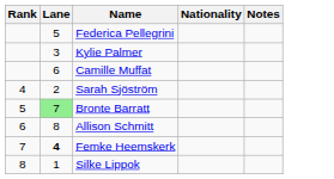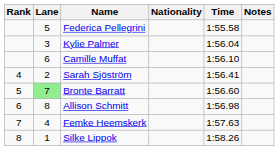 <table class="wikitable sortable" style="text-align:center">
 <tr>
 <th>Rank</th>
 <th>Lane</th>
 <th>Name</th>
 <th>Nationality</th>
+<th>Time</th>
 <th>Notes</th>
 </tr>
 <tr>
 <td></td>
 <td>5</td>
 <td align=left><a href='#'>Federica Pellegrini</a></td>
 <td align=left></td>
+<td>1:55.58</td>
 <td></td>
 </tr>
 <tr>
 <td></td>
 <td>3</td>
 <td align=left><a href='#'>Kylie Palmer</a></td>
 <td align=left></td>
+<td>1:56.04</td>
 <td></td>
 </tr>
 <tr>
 <td></td>
 <td>6</td>
 <td align=left><a href='#'>Camille Muffat</a></td>
 <td align=left></td>
+<td>1:56.10</td>
 <td></td>
 </tr>
 <tr>
 <td>4</td>
 <td>2</td>
 <td align=left><a href='#'>Sarah Sjöström</a></td>
 <td align=left></td>
+<td>1:56.41</td>
 <td></td>
 </tr>
 <tr>
 <td>5</td>
 <td style="background: lightgreen;">7</td>
 <td align=left><a href='#'>Bronte Barratt</a></td>
 <td align=left></td>
+<td>1:56.60</td>
 <td></td>
 </tr>
 <tr>
 <td>6</td>
 <td>8</td>
 <td align=left><a href='#'>Allison Schmitt</a></td>
 <td align=left></td>
+<td>1:56.98</td>
 <td></td>
 </tr>
 <tr>
 <td>7</td>
-<td><strong>4</strong></td>
+<td>4</td>
 <td align=left><a href='#'>Femke Heemskerk</a></td>
 <td align=left></td>
+<td>1:57.63</td>
 <td></td>
 </tr>
 <tr>
 <td>8</td>
 <td>1</td>
 <td align=left><a href='#'>Silke Lippok</a></td>
 <td align=left></td>
+<td>1:58.26</td>
 <td></td>
 </tr>
 </table>
